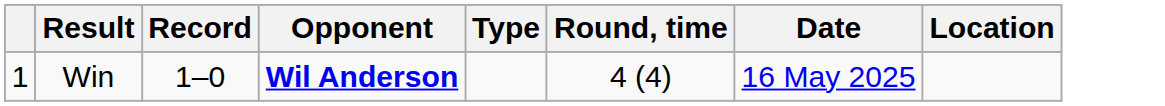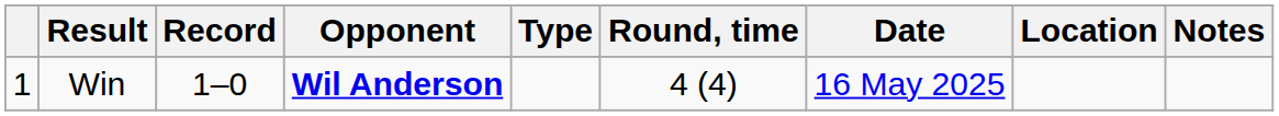 <table class="wikitable" style="text-align:center">
 <tr>
 <th></th>
 <th>Result</th>
 <th>Record</th>
 <th>Opponent</th>
 <th>Type</th>
 <th>Round, time</th>
 <th>Date</th>
 <th>Location</th>
+<th>Notes</th>
 </tr>
 <tr>
 <td>1</td>
 <td>Win</td>
 <td>1–0</td>
 <td align="left"><strong><a href='#'>Wil Anderson</a></strong></td>
 <td></td>
 <td>4 (4) </td>
 <td><a href='#'>16 May 2025</a></td>
 <td style="text-align:left;"></td>
+<td style="text-align:left;"></td>
 </tr>
 </table>
